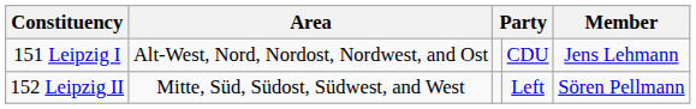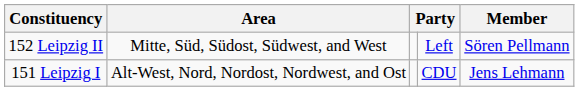 <table class="wikitable" style="text-align:center; font-size:90%">
 <tr>
 <th>Constituency</th>
 <th>Area</th>
 <th colspan=2>Party</th>
 <th>Member</th>
 </tr>
 <tr>
+<td>152 <a href='#'>Leipzig II</a></td>
+<td>Mitte, Süd, Südost, Südwest, and West</td>
+<td bgcolor=></td>
+<td><a href='#'>Left</a></td>
+<td><a href='#'>Sören Pellmann</a></td>
+</tr>
+<tr>
 <td>151 <a href='#'>Leipzig I</a></td>
 <td>Alt-West, Nord, Nordost, Nordwest, and Ost</td>
 <td bgcolor=></td>
 <td><a href='#'>CDU</a></td>
 <td><a href='#'>Jens Lehmann</a></td>
 </tr>
-<tr>
-<td>152 <a href='#'>Leipzig II</a></td>
-<td>Mitte, Süd, Südost, Südwest, and West</td>
-<td bgcolor=></td>
-<td><a href='#'>Left</a></td>
-<td><a href='#'>Sören Pellmann</a></td>
-</tr>
 </table>
